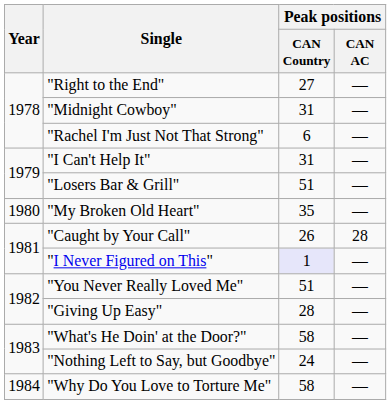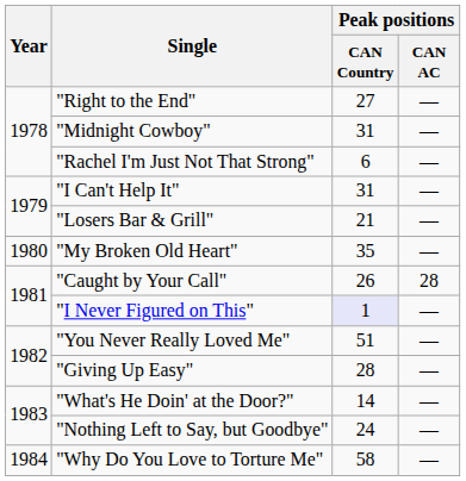 <table class="wikitable">
 <tr>
 <th rowspan="2">Year</th>
 <th rowspan="2">Single</th>
 <th colspan="2">Peak positions</th>
 </tr>
 <tr>
 <th width="45"><small>CAN Country</small></th>
 <th width="45"><small>CAN AC</small></th>
 </tr>
 <tr>
 <td rowspan="3">1978</td>
 <td>"Right to the End"</td>
 <td align="center">27</td>
 <td align="center">—</td>
 </tr>
 <tr>
 <td>"Midnight Cowboy"</td>
 <td align="center">31</td>
 <td align="center">—</td>
 </tr>
 <tr>
 <td>"Rachel I'm Just Not That Strong"</td>
 <td align="center">6</td>
 <td align="center">—</td>
 </tr>
 <tr>
 <td rowspan="2">1979</td>
 <td>"I Can't Help It"</td>
 <td align="center">31</td>
 <td align="center">—</td>
 </tr>
 <tr>
 <td>"Losers Bar & Grill"</td>
-<td align="center">51</td>
+<td align="center">21</td>
 <td align="center">—</td>
 </tr>
 <tr>
 <td>1980</td>
 <td>"My Broken Old Heart"</td>
 <td align="center">35</td>
 <td align="center">—</td>
 </tr>
 <tr>
 <td rowspan="2">1981</td>
 <td>"Caught by Your Call"</td>
 <td align="center">26</td>
 <td align="center">28</td>
 </tr>
 <tr>
 <td>"<a href='#'>I Never Figured on This</a>"</td>
 <td align="center" style="background: lavender;">1</td>
 <td align="center">—</td>
 </tr>
 <tr>
 <td rowspan="2">1982</td>
 <td>"You Never Really Loved Me"</td>
 <td align="center">51</td>
 <td align="center">—</td>
 </tr>
 <tr>
 <td>"Giving Up Easy"</td>
 <td align="center">28</td>
 <td align="center">—</td>
 </tr>
 <tr>
 <td rowspan="2">1983</td>
 <td>"What's He Doin' at the Door?"</td>
-<td align="center">58</td>
+<td align="center">14</td>
 <td align="center">—</td>
 </tr>
 <tr>
 <td>"Nothing Left to Say, but Goodbye"</td>
 <td align="center">24</td>
 <td align="center">—</td>
 </tr>
 <tr>
 <td>1984</td>
 <td>"Why Do You Love to Torture Me"</td>
 <td align="center">58</td>
 <td align="center">—</td>
 </tr>
 </table>
